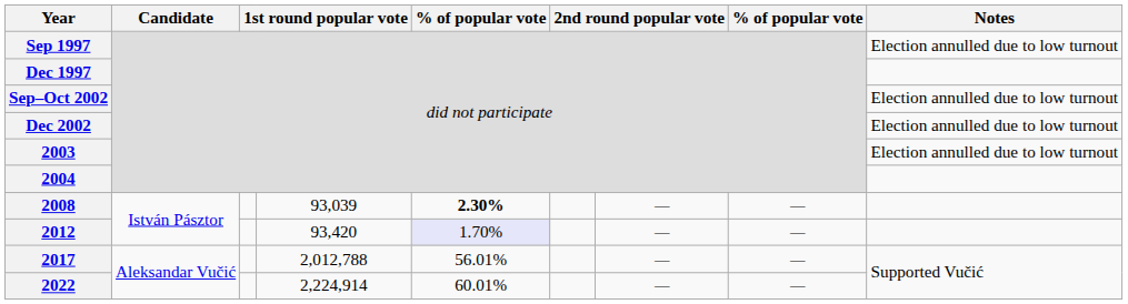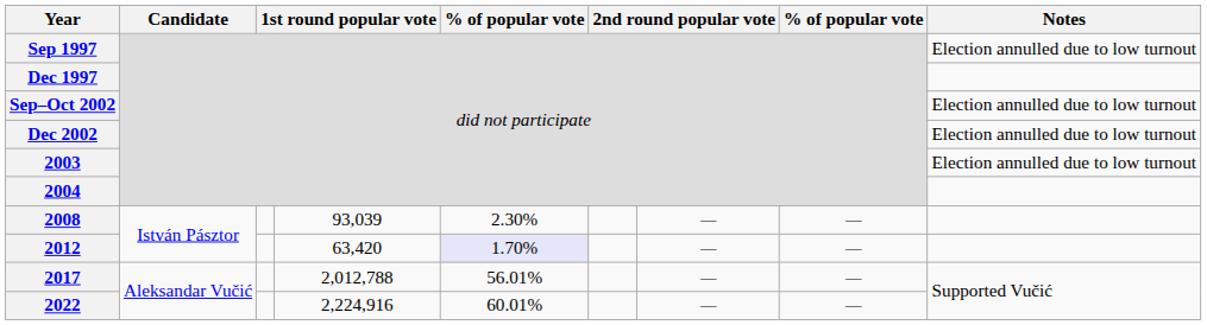 <table class="wikitable" style="text-align:center">
 <tr>
 <th>Year</th>
 <th>Candidate</th>
 <th colspan="2">1st round popular vote</th>
 <th>% of popular vote</th>
 <th colspan="2">2nd round popular vote</th>
 <th>% of popular vote</th>
 <th>Notes</th>
 </tr>
 <tr>
 <th><a href='#'>Sep 1997</a></th>
 <td rowspan="6" colspan="7" style="background:#ddd"><em>did not participate</em></td>
 <td style="text-align: left">Election annulled due to low turnout</td>
 </tr>
 <tr>
 <th><a href='#'>Dec 1997</a></th>
 <td></td>
 </tr>
 <tr>
 <th><a href='#'>Sep–Oct 2002</a></th>
 <td style="text-align: left">Election annulled due to low turnout</td>
 </tr>
 <tr>
 <th><a href='#'>Dec 2002</a></th>
 <td style="text-align: left">Election annulled due to low turnout</td>
 </tr>
 <tr>
 <th><a href='#'>2003</a></th>
 <td style="text-align: left">Election annulled due to low turnout</td>
 </tr>
 <tr>
 <th><a href='#'>2004</a></th>
 <td></td>
 </tr>
 <tr>
 <th><a href='#'>2008</a></th>
 <td rowspan="2"><a href='#'>István Pásztor</a></td>
 <td></td>
 <td>93,039</td>
-<td><strong>2.30%</strong></td>
+<td>2.30%</td>
 <td></td>
 <td><em>—</em></td>
 <td><em>—</em></td>
 <td></td>
 </tr>
 <tr>
 <th><a href='#'>2012</a></th>
 <td></td>
-<td>93,420</td>
+<td>63,420</td>
 <td style="background: lavender;">1.70%</td>
 <td></td>
 <td><em>—</em></td>
 <td><em>—</em></td>
 <td></td>
 </tr>
 <tr>
 <th><a href='#'>2017</a></th>
 <td rowspan="2"><a href='#'>Aleksandar Vučić</a></td>
 <td></td>
 <td>2,012,788</td>
 <td>56.01%</td>
 <td></td>
 <td><em>—</em></td>
 <td><em>—</em></td>
 <td rowspan="2" style="text-align: left">Supported Vučić</td>
 </tr>
 <tr>
 <th><a href='#'>2022</a></th>
 <td></td>
-<td>2,224,914</td>
+<td>2,224,916</td>
 <td>60.01%</td>
 <td></td>
 <td><em>—</em></td>
 <td><em>—</em></td>
 </tr>
 </table>
